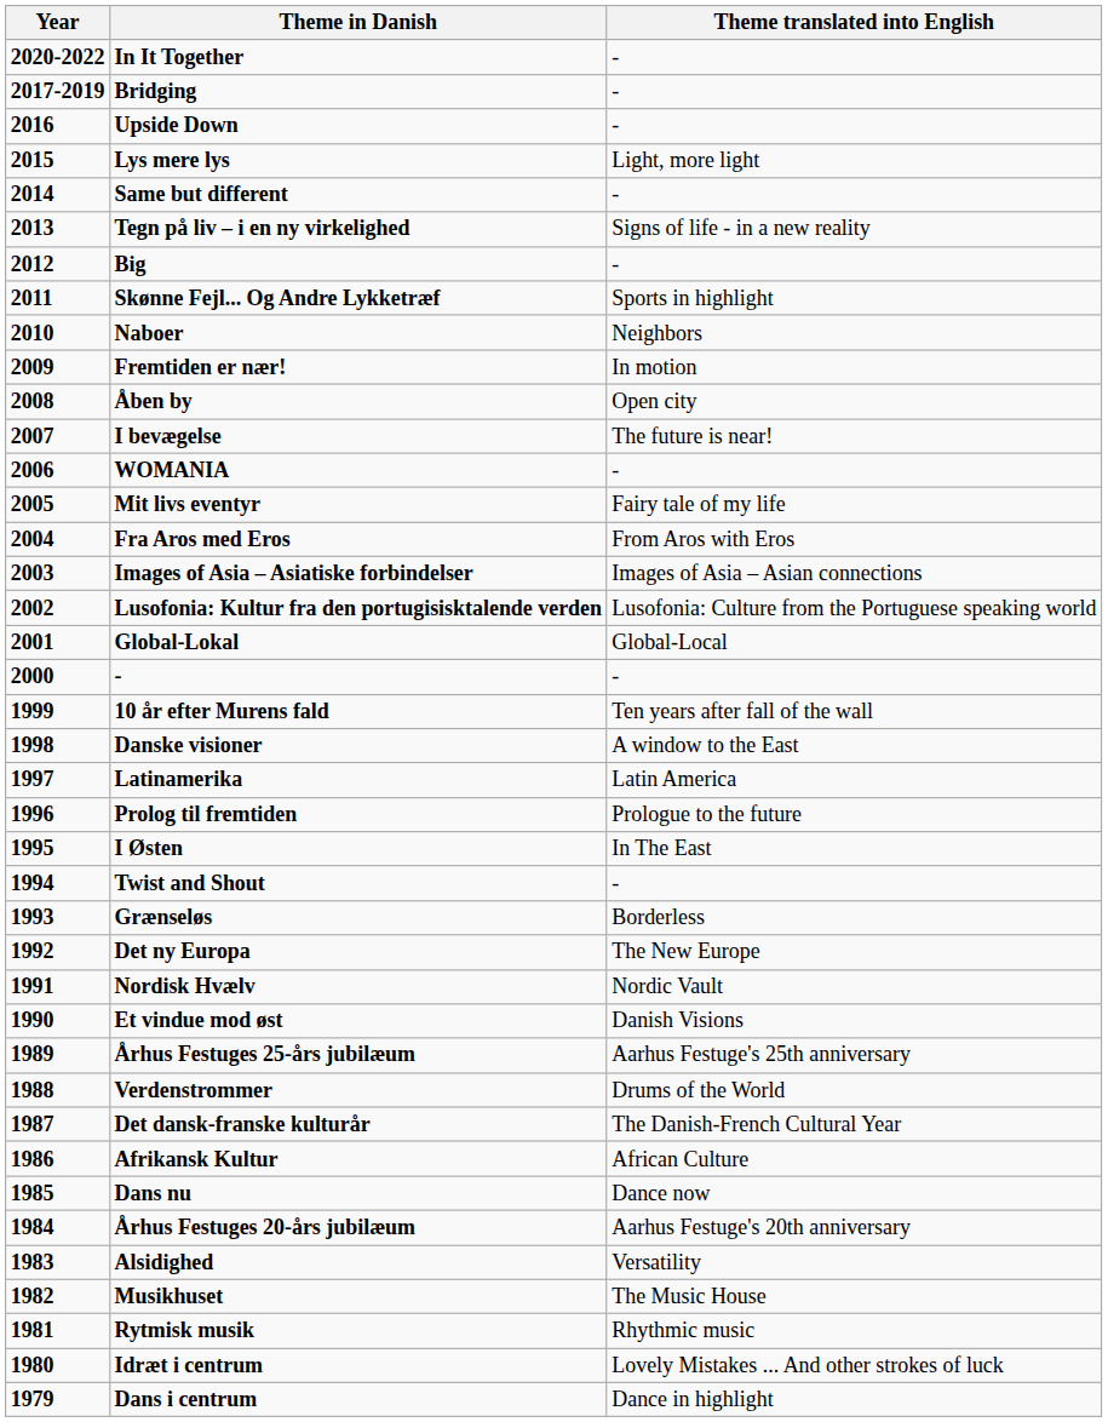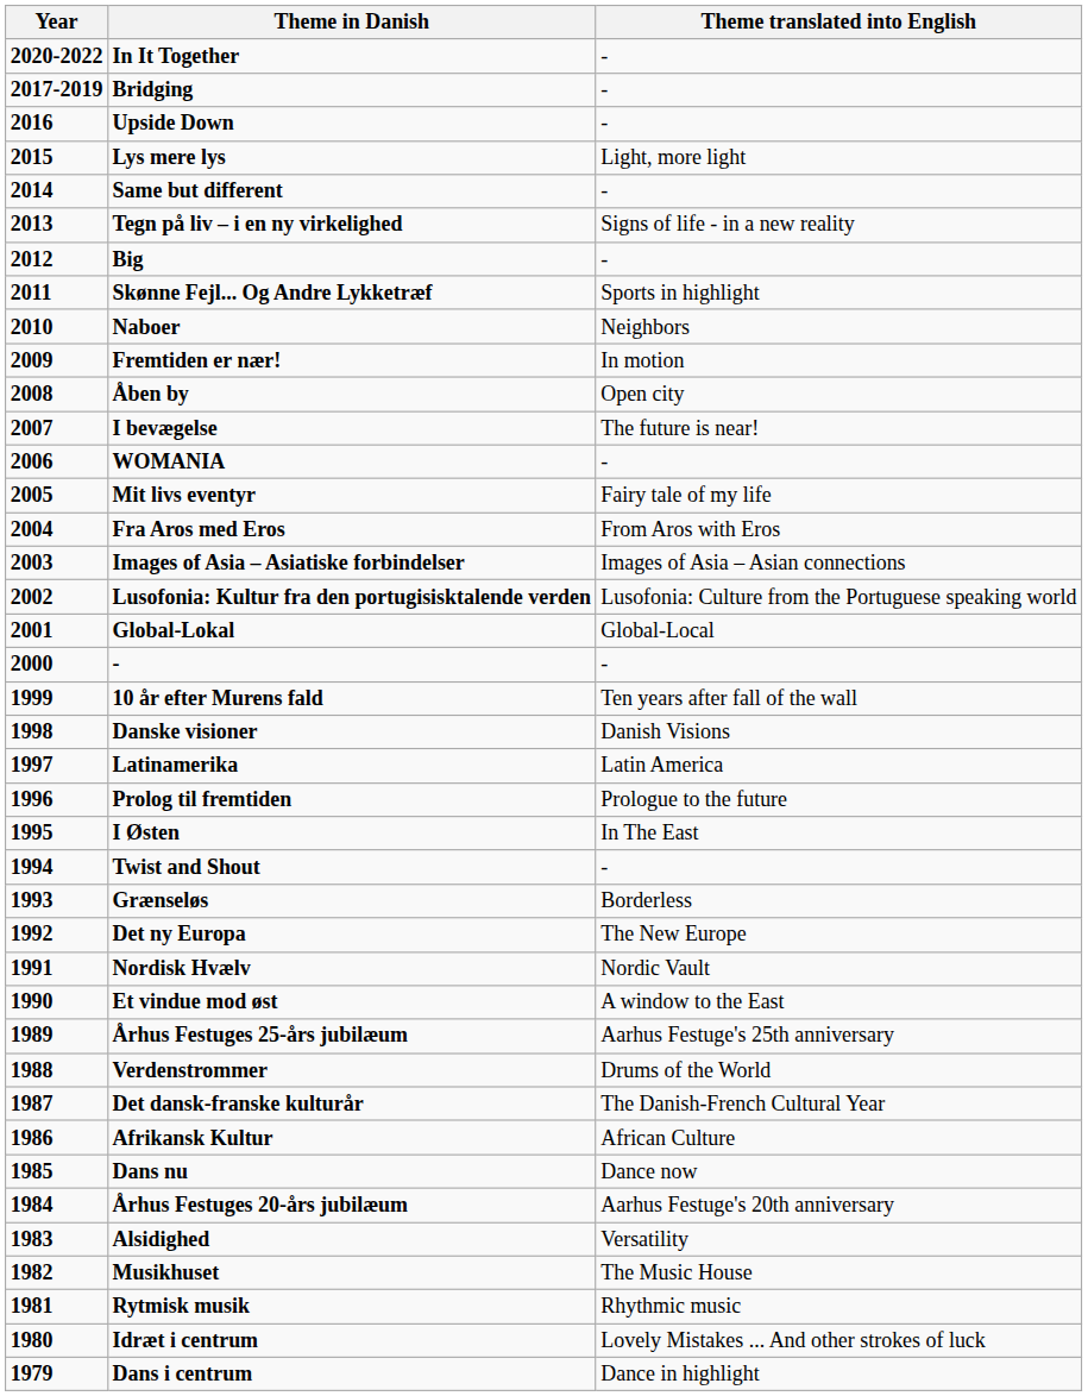 <table class="wikitable">
 <tr>
 <th>Year</th>
 <th>Theme in Danish</th>
 <th>Theme translated into English</th>
 </tr>
 <tr>
 <td><strong>2020-2022</strong></td>
 <td><strong>In It Together</strong></td>
 <td>-</td>
 </tr>
 <tr>
 <td><strong>2017-2019</strong></td>
 <td><strong>Bridging</strong></td>
 <td>-</td>
 </tr>
 <tr>
 <td><strong>2016</strong></td>
 <td><strong>Upside Down</strong></td>
 <td>-</td>
 </tr>
 <tr>
 <td><strong>2015</strong></td>
 <td><strong>Lys mere lys</strong></td>
 <td>Light, more light</td>
 </tr>
 <tr>
 <td><strong>2014</strong></td>
 <td><strong>Same but different</strong></td>
 <td>-</td>
 </tr>
 <tr>
 <td><strong>2013</strong></td>
 <td><strong>Tegn på liv – i en ny virkelighed</strong></td>
 <td>Signs of life - in a new reality</td>
 </tr>
 <tr>
 <td><strong>2012</strong></td>
 <td><strong>Big</strong></td>
 <td>-</td>
 </tr>
 <tr>
 <td><strong>2011</strong></td>
 <td><strong>Skønne Fejl... Og Andre Lykketræf</strong></td>
 <td>Sports in highlight</td>
 </tr>
 <tr>
 <td><strong>2010</strong></td>
 <td><strong>Naboer</strong></td>
 <td>Neighbors</td>
 </tr>
 <tr>
 <td><strong>2009</strong></td>
 <td><strong>Fremtiden er nær!</strong></td>
 <td>In motion</td>
 </tr>
 <tr>
 <td><strong>2008</strong></td>
 <td><strong>Åben by</strong></td>
 <td>Open city</td>
 </tr>
 <tr>
 <td><strong>2007</strong></td>
 <td><strong>I bevægelse</strong></td>
 <td>The future is near!</td>
 </tr>
 <tr>
 <td><strong>2006</strong></td>
 <td><strong>WOMANIA</strong></td>
 <td>-</td>
 </tr>
 <tr>
 <td><strong>2005</strong></td>
 <td><strong>Mit livs eventyr</strong></td>
 <td>Fairy tale of my life</td>
 </tr>
 <tr>
 <td><strong>2004</strong></td>
 <td><strong>Fra Aros med Eros</strong></td>
 <td>From Aros with Eros</td>
 </tr>
 <tr>
 <td><strong>2003</strong></td>
 <td><strong>Images of Asia – Asiatiske forbindelser</strong></td>
 <td>Images of Asia – Asian connections</td>
 </tr>
 <tr>
 <td><strong>2002</strong></td>
 <td><strong>Lusofonia: Kultur fra den portugisisktalende verden</strong></td>
 <td>Lusofonia: Culture from the Portuguese speaking world</td>
 </tr>
 <tr>
 <td><strong>2001</strong></td>
 <td><strong>Global-Lokal</strong></td>
 <td>Global-Local</td>
 </tr>
 <tr>
 <td><strong>2000</strong></td>
 <td><strong>-</strong></td>
 <td>-</td>
 </tr>
 <tr>
 <td><strong>1999</strong></td>
 <td><strong>10 år efter Murens fald</strong></td>
 <td>Ten years after fall of the wall</td>
 </tr>
 <tr>
 <td><strong>1998</strong></td>
 <td><strong>Danske visioner</strong></td>
-<td>A window to the East</td>
+<td>Danish Visions</td>
 </tr>
 <tr>
 <td><strong>1997</strong></td>
 <td><strong>Latinamerika</strong></td>
 <td>Latin America</td>
 </tr>
 <tr>
 <td><strong>1996</strong></td>
 <td><strong>Prolog til fremtiden</strong></td>
 <td>Prologue to the future</td>
 </tr>
 <tr>
 <td><strong>1995</strong></td>
 <td><strong>I Østen</strong></td>
 <td>In The East</td>
 </tr>
 <tr>
 <td><strong>1994</strong></td>
 <td><strong>Twist and Shout</strong></td>
 <td>-</td>
 </tr>
 <tr>
 <td><strong>1993</strong></td>
 <td><strong>Grænseløs</strong></td>
 <td>Borderless</td>
 </tr>
 <tr>
 <td><strong>1992</strong></td>
 <td><strong>Det ny Europa</strong></td>
 <td>The New Europe</td>
 </tr>
 <tr>
 <td><strong>1991</strong></td>
 <td><strong>Nordisk Hvælv</strong></td>
 <td>Nordic Vault</td>
 </tr>
 <tr>
 <td><strong>1990</strong></td>
 <td><strong>Et vindue mod øst</strong></td>
-<td>Danish Visions</td>
+<td>A window to the East</td>
 </tr>
 <tr>
 <td><strong>1989</strong></td>
 <td><strong>Århus Festuges 25-års jubilæum</strong></td>
 <td>Aarhus Festuge's 25th anniversary</td>
 </tr>
 <tr>
 <td><strong>1988</strong></td>
 <td><strong>Verdenstrommer</strong></td>
 <td>Drums of the World</td>
 </tr>
 <tr>
 <td><strong>1987</strong></td>
 <td><strong>Det dansk-franske kulturår</strong></td>
 <td>The Danish-French Cultural Year</td>
 </tr>
 <tr>
 <td><strong>1986</strong></td>
 <td><strong>Afrikansk Kultur</strong></td>
 <td>African Culture</td>
 </tr>
 <tr>
 <td><strong>1985</strong></td>
 <td><strong>Dans nu</strong></td>
 <td>Dance now</td>
 </tr>
 <tr>
 <td><strong>1984</strong></td>
 <td><strong>Århus Festuges 20-års jubilæum</strong></td>
 <td>Aarhus Festuge's 20th anniversary</td>
 </tr>
 <tr>
 <td><strong>1983</strong></td>
 <td><strong>Alsidighed</strong></td>
 <td>Versatility</td>
 </tr>
 <tr>
 <td><strong>1982</strong></td>
 <td><strong>Musikhuset</strong></td>
 <td>The Music House</td>
 </tr>
 <tr>
 <td><strong>1981</strong></td>
 <td><strong>Rytmisk musik</strong></td>
 <td>Rhythmic music</td>
 </tr>
 <tr>
 <td><strong>1980</strong></td>
 <td><strong>Idræt i centrum</strong></td>
 <td>Lovely Mistakes ... And other strokes of luck</td>
 </tr>
 <tr>
 <td><strong>1979</strong></td>
 <td><strong>Dans i centrum</strong></td>
 <td>Dance in highlight</td>
 </tr>
 </table>
